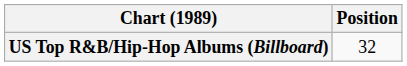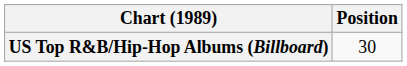 <table class="wikitable plainrowheaders" style="text-align:center">
 <tr>
 <th scope="col">Chart (1989)</th>
 <th scope="col">Position</th>
 </tr>
 <tr>
 <th scope="row">US Top R&B/Hip-Hop Albums (<em>Billboard</em>)</th>
-<td>32</td>
+<td>30</td>
 </tr>
 </table>
